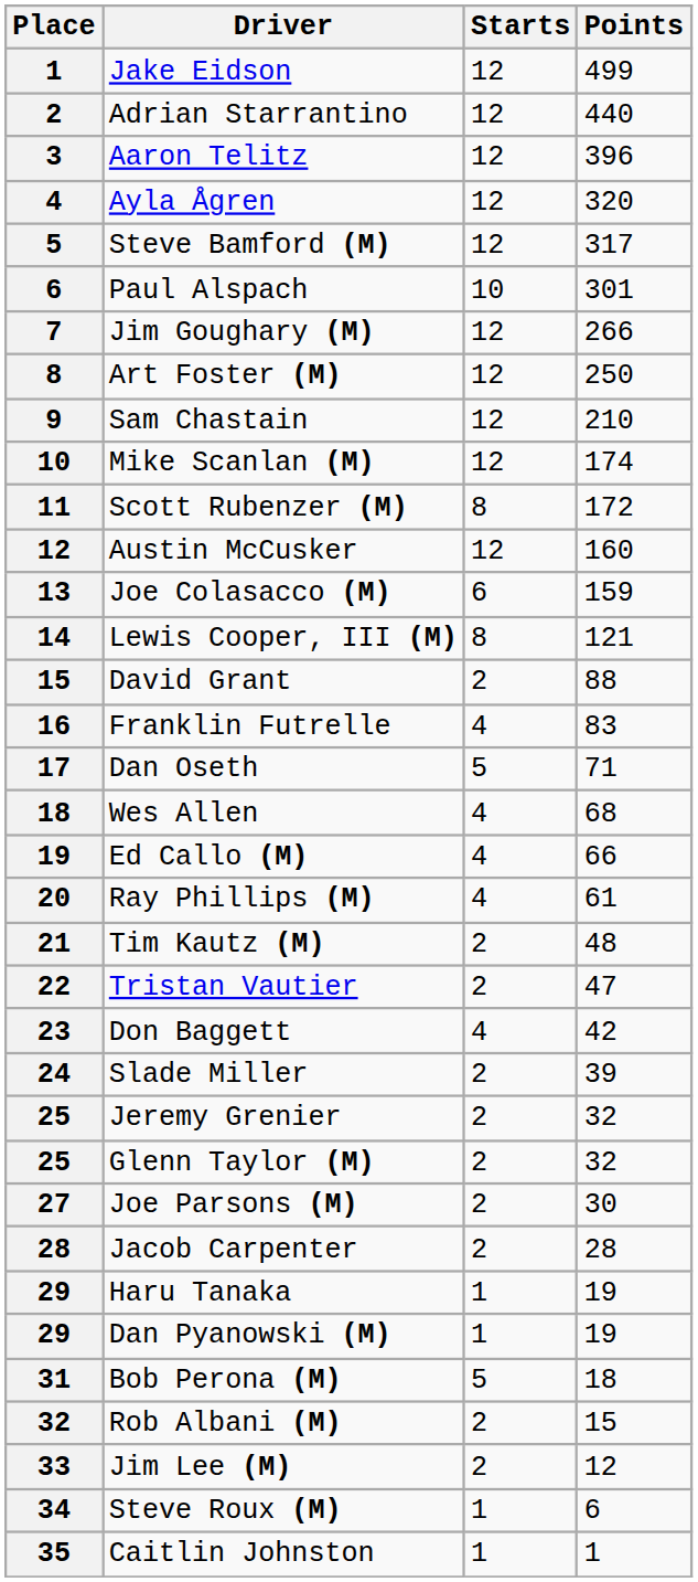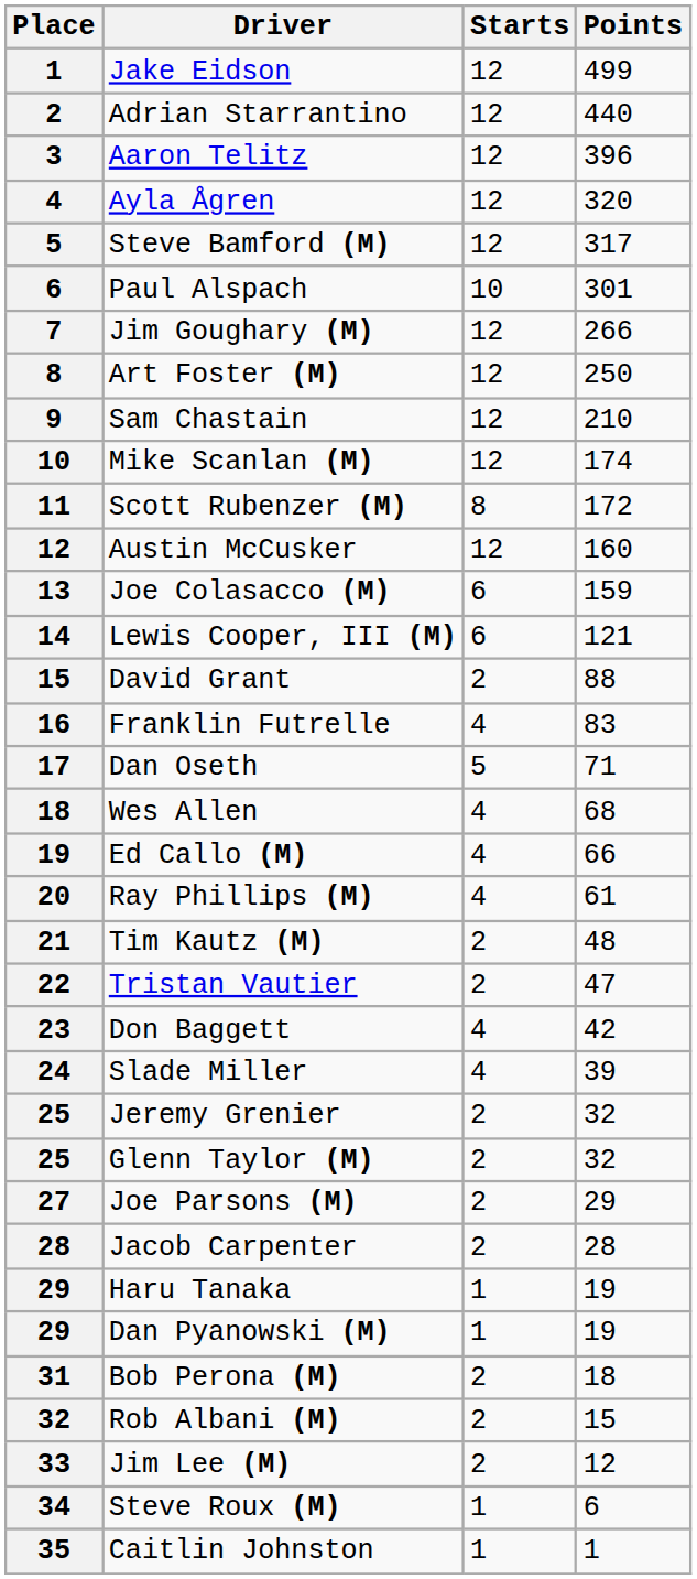 <table class="wikitable" border="1" style="font-size: 85%;">
 <tr>
 <th>Place</th>
 <th>Driver</th>
 <th>Starts</th>
 <th>Points</th>
 </tr>
 <tr>
 <th>1</th>
 <td> <a href='#'>Jake Eidson</a></td>
 <td>12</td>
 <td>499</td>
 </tr>
 <tr>
 <th>2</th>
 <td> Adrian Starrantino</td>
 <td>12</td>
 <td>440</td>
 </tr>
 <tr>
 <th>3</th>
 <td> <a href='#'>Aaron Telitz</a></td>
 <td>12</td>
 <td>396</td>
 </tr>
 <tr>
 <th>4</th>
 <td> <a href='#'>Ayla Ågren</a></td>
 <td>12</td>
 <td>320</td>
 </tr>
 <tr>
 <th>5</th>
 <td> Steve Bamford <strong>(M)</strong></td>
 <td>12</td>
 <td>317</td>
 </tr>
 <tr>
 <th>6</th>
 <td> Paul Alspach</td>
 <td>10</td>
 <td>301</td>
 </tr>
 <tr>
 <th>7</th>
 <td> Jim Goughary <strong>(M)</strong></td>
 <td>12</td>
 <td>266</td>
 </tr>
 <tr>
 <th>8</th>
 <td> Art Foster <strong>(M)</strong></td>
 <td>12</td>
 <td>250</td>
 </tr>
 <tr>
 <th>9</th>
 <td> Sam Chastain</td>
 <td>12</td>
 <td>210</td>
 </tr>
 <tr>
 <th>10</th>
 <td> Mike Scanlan <strong>(M)</strong></td>
 <td>12</td>
 <td>174</td>
 </tr>
 <tr>
 <th>11</th>
 <td> Scott Rubenzer <strong>(M)</strong></td>
 <td>8</td>
 <td>172</td>
 </tr>
 <tr>
 <th>12</th>
 <td> Austin McCusker</td>
 <td>12</td>
 <td>160</td>
 </tr>
 <tr>
 <th>13</th>
 <td> Joe Colasacco <strong>(M)</strong></td>
 <td>6</td>
 <td>159</td>
 </tr>
 <tr>
 <th>14</th>
 <td> Lewis Cooper, III <strong>(M)</strong></td>
-<td>8</td>
+<td>6</td>
 <td>121</td>
 </tr>
 <tr>
 <th>15</th>
 <td> David Grant</td>
 <td>2</td>
 <td>88</td>
 </tr>
 <tr>
 <th>16</th>
 <td> Franklin Futrelle</td>
 <td>4</td>
 <td>83</td>
 </tr>
 <tr>
 <th>17</th>
 <td> Dan Oseth</td>
 <td>5</td>
 <td>71</td>
 </tr>
 <tr>
 <th>18</th>
 <td> Wes Allen</td>
 <td>4</td>
 <td>68</td>
 </tr>
 <tr>
 <th>19</th>
 <td> Ed Callo <strong>(M)</strong></td>
 <td>4</td>
 <td>66</td>
 </tr>
 <tr>
 <th>20</th>
 <td> Ray Phillips <strong>(M)</strong></td>
 <td>4</td>
 <td>61</td>
 </tr>
 <tr>
 <th>21</th>
 <td> Tim Kautz <strong>(M)</strong></td>
 <td>2</td>
 <td>48</td>
 </tr>
 <tr>
 <th>22</th>
 <td> <a href='#'>Tristan Vautier</a></td>
 <td>2</td>
 <td>47</td>
 </tr>
 <tr>
 <th>23</th>
 <td> Don Baggett</td>
 <td>4</td>
 <td>42</td>
 </tr>
 <tr>
 <th>24</th>
 <td> Slade Miller</td>
-<td>2</td>
+<td>4</td>
 <td>39</td>
 </tr>
 <tr>
 <th>25</th>
 <td> Jeremy Grenier</td>
 <td>2</td>
 <td>32</td>
 </tr>
 <tr>
 <th>25</th>
 <td> Glenn Taylor <strong>(M)</strong></td>
 <td>2</td>
 <td>32</td>
 </tr>
 <tr>
 <th>27</th>
 <td> Joe Parsons <strong>(M)</strong></td>
 <td>2</td>
-<td>30</td>
+<td>29</td>
 </tr>
 <tr>
 <th>28</th>
 <td> Jacob Carpenter</td>
 <td>2</td>
 <td>28</td>
 </tr>
 <tr>
 <th>29</th>
 <td> Haru Tanaka</td>
 <td>1</td>
 <td>19</td>
 </tr>
 <tr>
 <th>29</th>
 <td> Dan Pyanowski <strong>(M)</strong></td>
 <td>1</td>
 <td>19</td>
 </tr>
 <tr>
 <th>31</th>
 <td> Bob Perona <strong>(M)</strong></td>
-<td>5</td>
+<td>2</td>
 <td>18</td>
 </tr>
 <tr>
 <th>32</th>
 <td> Rob Albani <strong>(M)</strong></td>
 <td>2</td>
 <td>15</td>
 </tr>
 <tr>
 <th>33</th>
 <td> Jim Lee <strong>(M)</strong></td>
 <td>2</td>
 <td>12</td>
 </tr>
 <tr>
 <th>34</th>
 <td> Steve Roux <strong>(M)</strong></td>
 <td>1</td>
 <td>6</td>
 </tr>
 <tr>
 <th>35</th>
 <td> Caitlin Johnston</td>
 <td>1</td>
 <td>1</td>
 </tr>
 </table>
